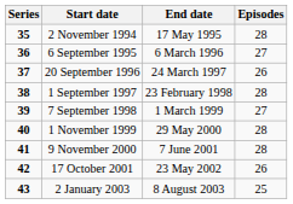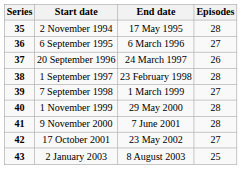 <table class="wikitable" style="text-align:center;">
 <tr>
 <th>Series</th>
 <th>Start date</th>
 <th>End date</th>
 <th>Episodes</th>
 </tr>
 <tr>
 <td><strong>35</strong></td>
 <td>2 November 1994</td>
 <td>17 May 1995</td>
 <td>28</td>
 </tr>
 <tr>
 <td><strong>36</strong></td>
 <td>6 September 1995</td>
 <td>6 March 1996</td>
 <td>27</td>
 </tr>
 <tr>
 <td><strong>37</strong></td>
 <td>20 September 1996</td>
 <td>24 March 1997</td>
 <td>26</td>
 </tr>
 <tr>
 <td><strong>38</strong></td>
 <td>1 September 1997</td>
 <td>23 February 1998</td>
 <td>28</td>
 </tr>
 <tr>
 <td><strong>39</strong></td>
 <td>7 September 1998</td>
 <td>1 March 1999</td>
 <td>27</td>
 </tr>
 <tr>
 <td><strong>40</strong></td>
 <td>1 November 1999</td>
 <td>29 May 2000</td>
 <td>28</td>
 </tr>
 <tr>
 <td><strong>41</strong></td>
 <td>9 November 2000</td>
 <td>7 June 2001</td>
 <td>28</td>
 </tr>
 <tr>
 <td><strong>42</strong></td>
 <td>17 October 2001</td>
 <td>23 May 2002</td>
-<td>26</td>
+<td>27</td>
 </tr>
 <tr>
 <td><strong>43</strong></td>
 <td>2 January 2003</td>
 <td>8 August 2003</td>
 <td>25</td>
 </tr>
 </table>
